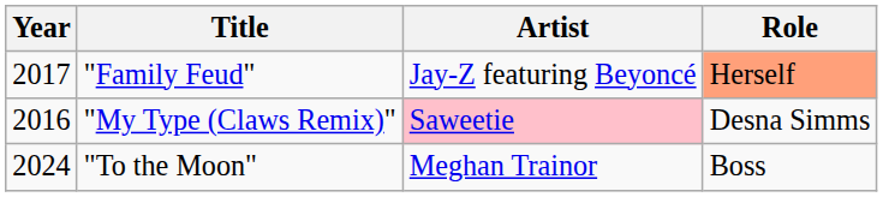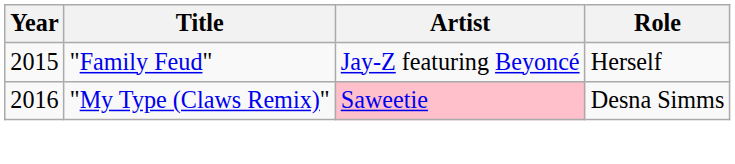 <table class="wikitable">
 <tr>
 <th>Year</th>
 <th>Title</th>
 <th>Artist</th>
 <th>Role</th>
 </tr>
 <tr>
-<td>2017</td>
+<td>2015</td>
 <td>"<a href='#'>Family Feud</a>"</td>
 <td><a href='#'>Jay-Z</a> featuring <a href='#'>Beyoncé</a></td>
-<td style="background: lightsalmon;">Herself</td>
+<td>Herself</td>
 </tr>
 <tr>
 <td>2016</td>
 <td>"<a href='#'>My Type (Claws Remix)</a>"</td>
 <td style="background: pink;"><a href='#'>Saweetie</a></td>
 <td>Desna Simms</td>
 </tr>
-<tr>
-<td>2024</td>
-<td>"To the Moon"</td>
-<td><a href='#'>Meghan Trainor</a></td>
-<td>Boss</td>
-</tr>
 </table>
